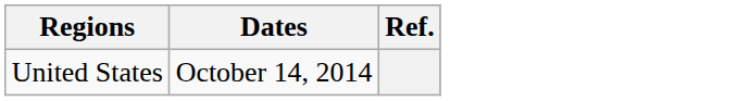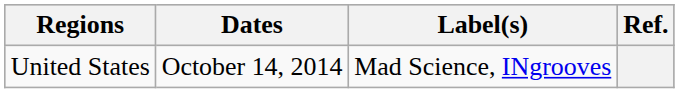 <table class="wikitable">
 <tr>
 <th>Regions</th>
 <th>Dates</th>
+<th>Label(s)</th>
 <th>Ref.</th>
 </tr>
 <tr>
 <td>United States</td>
 <td>October 14, 2014</td>
+<td>Mad Science, <a href='#'>INgrooves</a></td>
 <th style="text-align:center;"></th>
 </tr>
 </table>
